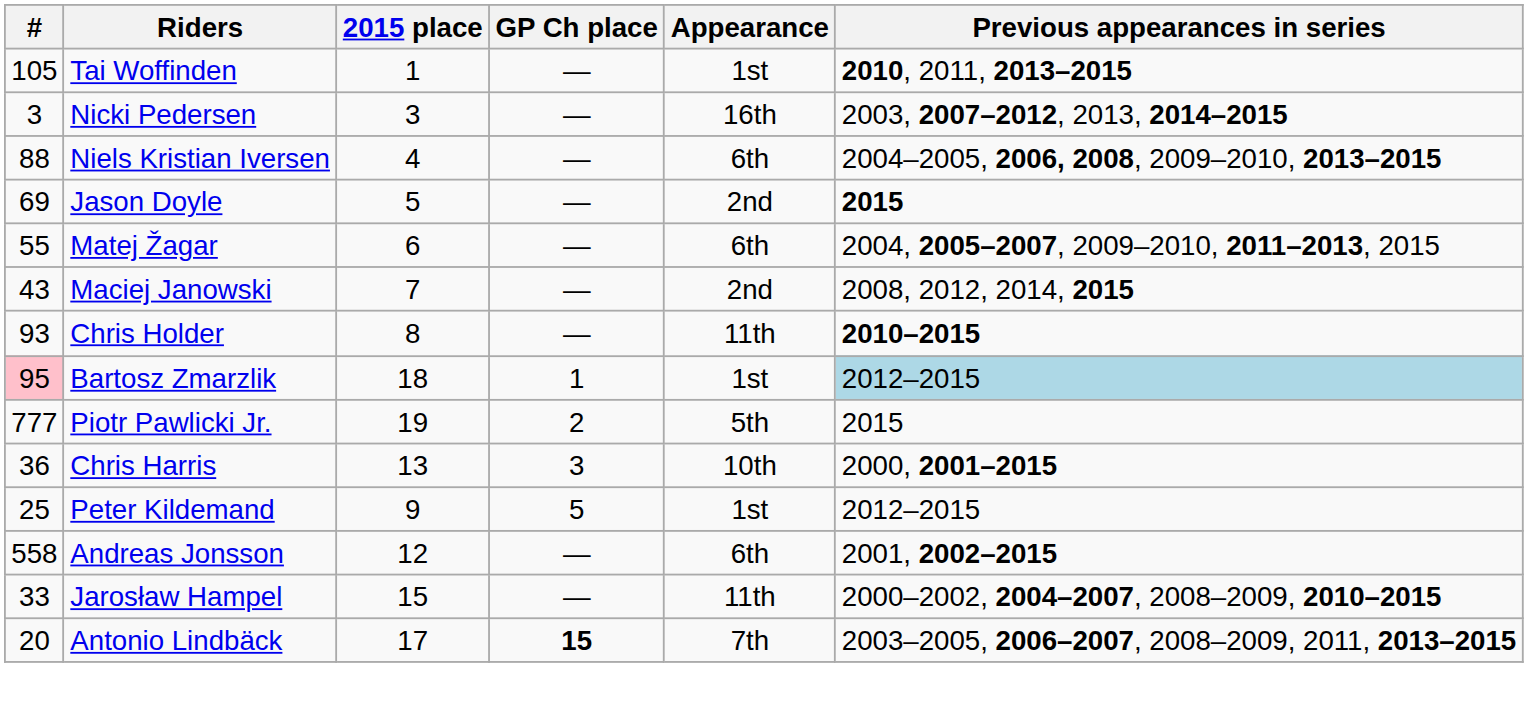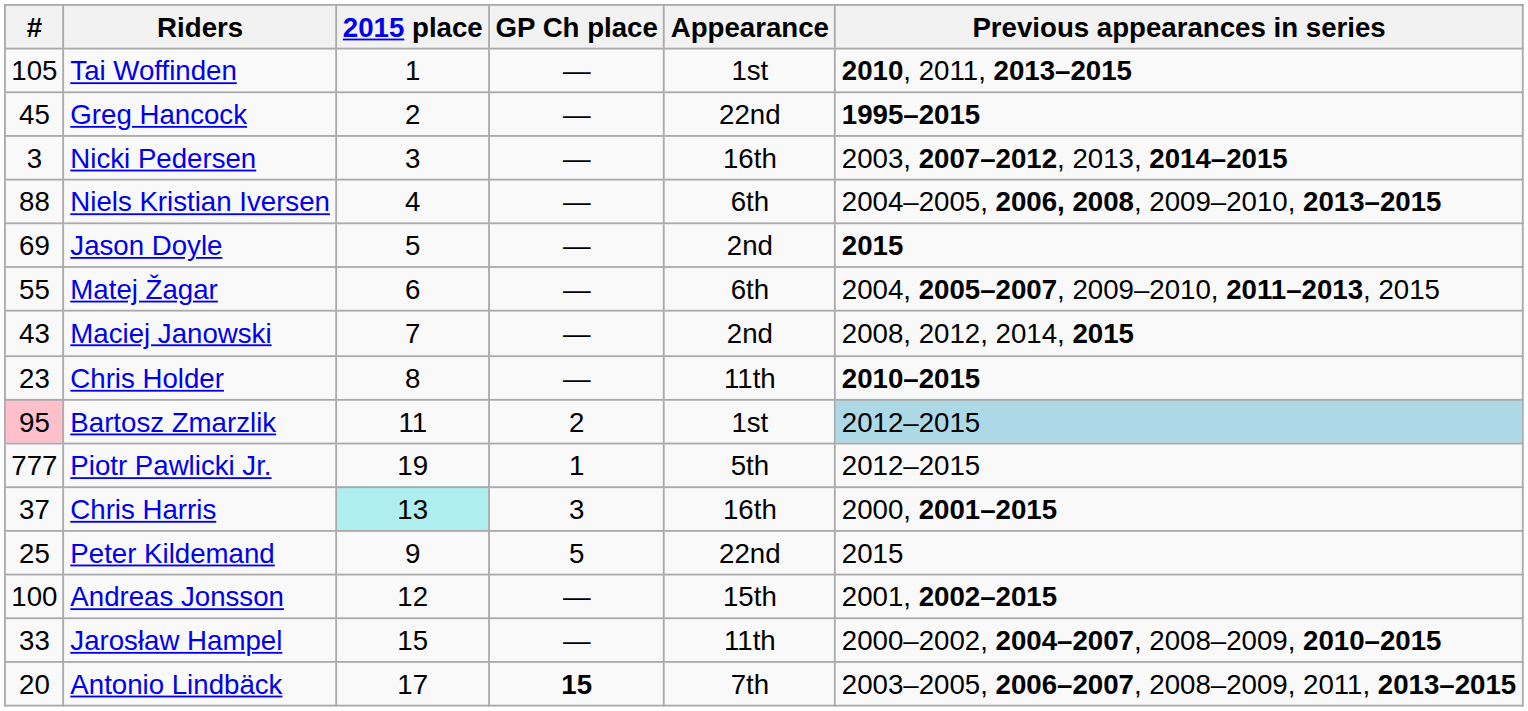 <table class="wikitable" style="text-align: center; font-size: 95%">
 <tr>
 <th>#</th>
 <th>Riders</th>
 <th><a href='#'>2015</a> place</th>
 <th>GP Ch place</th>
 <th>Appearance</th>
 <th>Previous appearances in series</th>
 </tr>
 <tr>
 <td>105</td>
 <td align=left> <a href='#'>Tai Woffinden</a></td>
 <td>1</td>
 <td>—</td>
 <td>1st</td>
 <td align=left><strong>2010</strong>, 2011, <strong>2013–2015</strong></td>
+</tr>
+<tr>
+<td>45</td>
+<td align=left> <a href='#'>Greg Hancock</a></td>
+<td>2</td>
+<td>—</td>
+<td>22nd</td>
+<td align=left><strong>1995–2015</strong></td>
 </tr>
 <tr>
 <td>3</td>
 <td align=left> <a href='#'>Nicki Pedersen</a></td>
 <td>3</td>
 <td>—</td>
 <td>16th</td>
 <td align=left>2003, <strong>2007–2012</strong>, 2013,  <strong>2014–2015</strong></td>
 </tr>
 <tr>
 <td>88</td>
 <td align=left> <a href='#'>Niels Kristian Iversen</a></td>
 <td>4</td>
 <td>—</td>
 <td>6th</td>
 <td align=left>2004–2005, <strong>2006, 2008</strong>, 2009–2010, <strong>2013–2015</strong></td>
 </tr>
 <tr>
 <td>69</td>
 <td align=left> <a href='#'>Jason Doyle</a></td>
 <td>5</td>
 <td>—</td>
 <td>2nd</td>
 <td align=left><strong>2015</strong></td>
 </tr>
 <tr>
 <td>55</td>
 <td align=left> <a href='#'>Matej Žagar</a></td>
 <td>6</td>
 <td>—</td>
 <td>6th</td>
 <td align=left>2004, <strong>2005–2007</strong>, 2009–2010, <strong>2011–2013</strong>, 2015</td>
 </tr>
 <tr>
 <td>43</td>
 <td align=left> <a href='#'>Maciej Janowski</a></td>
 <td>7</td>
 <td>—</td>
 <td>2nd</td>
 <td align=left>2008, 2012, 2014, <strong>2015</strong></td>
 </tr>
 <tr>
-<td>93</td>
+<td>23</td>
 <td align=left> <a href='#'>Chris Holder</a></td>
 <td>8</td>
 <td>—</td>
 <td>11th</td>
 <td align=left><strong>2010–2015</strong></td>
 </tr>
 <tr>
 <td style="background: pink;">95</td>
 <td align=left> <a href='#'>Bartosz Zmarzlik</a></td>
-<td>18</td>
-<td>1</td>
+<td>11</td>
+<td>2</td>
 <td>1st</td>
 <td align=left style="background: lightblue;">2012–2015</td>
 </tr>
 <tr>
 <td>777</td>
 <td align=left> <a href='#'>Piotr Pawlicki Jr.</a></td>
 <td>19</td>
-<td>2</td>
+<td>1</td>
 <td>5th</td>
-<td align=left>2015</td>
+<td align=left>2012–2015</td>
 </tr>
 <tr>
-<td>36</td>
+<td>37</td>
 <td align=left> <a href='#'>Chris Harris</a></td>
-<td>13</td>
+<td style="background: paleturquoise;">13</td>
 <td>3</td>
-<td>10th</td>
+<td>16th</td>
 <td align=left>2000, <strong>2001–2015</strong></td>
 </tr>
 <tr>
 <td>25</td>
 <td align=left> <a href='#'>Peter Kildemand</a></td>
 <td>9</td>
 <td>5</td>
-<td>1st</td>
-<td align=left>2012–2015</td>
+<td>22nd</td>
+<td align=left>2015</td>
 </tr>
 <tr>
-<td>558</td>
+<td>100</td>
 <td align=left> <a href='#'>Andreas Jonsson</a></td>
 <td>12</td>
 <td>—</td>
-<td>6th</td>
+<td>15th</td>
 <td align=left>2001, <strong>2002–2015</strong></td>
 </tr>
 <tr>
 <td>33</td>
 <td align=left> <a href='#'>Jarosław Hampel</a></td>
 <td>15</td>
 <td>—</td>
 <td>11th</td>
 <td align=left>2000–2002, <strong>2004–2007</strong>, 2008–2009, <strong>2010–2015</strong></td>
 </tr>
 <tr>
 <td>20</td>
 <td align=left> <a href='#'>Antonio Lindbäck</a></td>
 <td>17</td>
 <td><strong>15</strong></td>
 <td>7th</td>
 <td align=left>2003–2005, <strong>2006–2007</strong>, 2008–2009, 2011, <strong>2013–2015</strong></td>
 </tr>
 </table>
